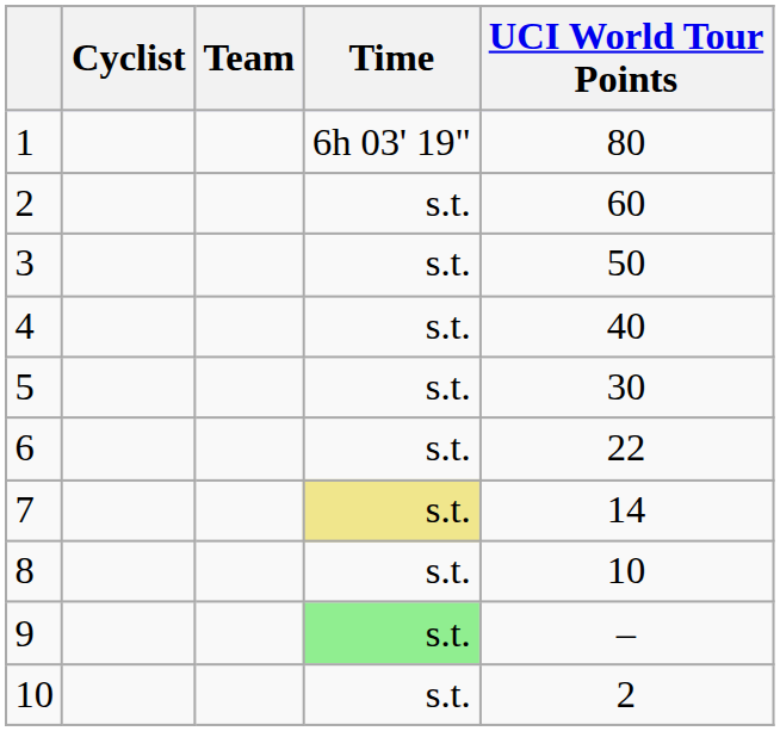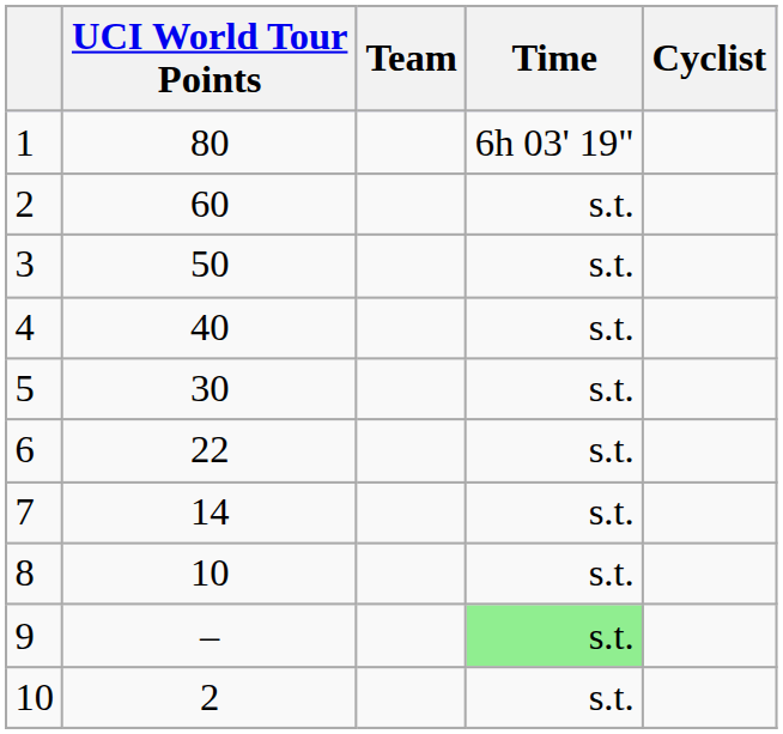 <table class="wikitable">
 <tr style="background:#ccccff;">
 <th></th>
-<th>Cyclist</th>
+<th><a href='#'>UCI World Tour</a><br>Points</th>
 <th>Team</th>
 <th>Time</th>
-<th><a href='#'>UCI World Tour</a><br>Points</th>
+<th>Cyclist</th>
 </tr>
 <tr>
 <td>1</td>
-<td></td>
+<td align="center">80</td>
 <td></td>
 <td align="right">6h 03' 19"</td>
-<td align="center">80</td>
+<td></td>
 </tr>
 <tr>
 <td>2</td>
-<td></td>
+<td align="center">60</td>
 <td></td>
 <td align="right">s.t.</td>
-<td align="center">60</td>
+<td></td>
 </tr>
 <tr>
 <td>3</td>
-<td></td>
+<td align="center">50</td>
 <td></td>
 <td align="right">s.t.</td>
-<td align="center">50</td>
+<td></td>
 </tr>
 <tr>
 <td>4</td>
-<td></td>
+<td align="center">40</td>
 <td></td>
 <td align="right">s.t.</td>
-<td align="center">40</td>
+<td></td>
 </tr>
 <tr>
 <td>5</td>
-<td></td>
+<td align="center">30</td>
 <td></td>
 <td align="right">s.t.</td>
-<td align="center">30</td>
+<td></td>
 </tr>
 <tr>
 <td>6</td>
-<td></td>
+<td align="center">22</td>
 <td></td>
 <td align="right">s.t.</td>
-<td align="center">22</td>
+<td></td>
 </tr>
 <tr>
 <td>7</td>
+<td align="center">14</td>
 <td></td>
+<td align="right">s.t.</td>
 <td></td>
-<td align="right" style="background: khaki;">s.t.</td>
-<td align="center">14</td>
 </tr>
 <tr>
 <td>8</td>
-<td></td>
+<td align="center">10</td>
 <td></td>
 <td align="right">s.t.</td>
-<td align="center">10</td>
+<td></td>
 </tr>
 <tr>
 <td>9</td>
-<td></td>
+<td align="center">–</td>
 <td></td>
 <td align="right" style="background: lightgreen;">s.t.</td>
-<td align="center">–</td>
+<td></td>
 </tr>
 <tr>
 <td>10</td>
-<td></td>
+<td align="center">2</td>
 <td></td>
 <td align="right">s.t.</td>
-<td align="center">2</td>
+<td></td>
 </tr>
 </table>
